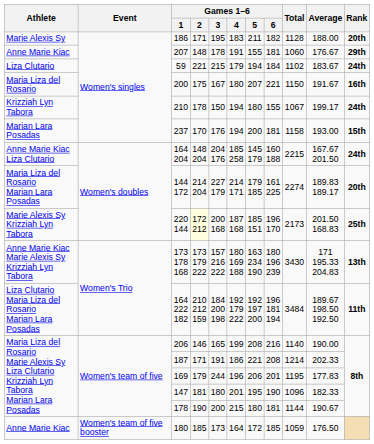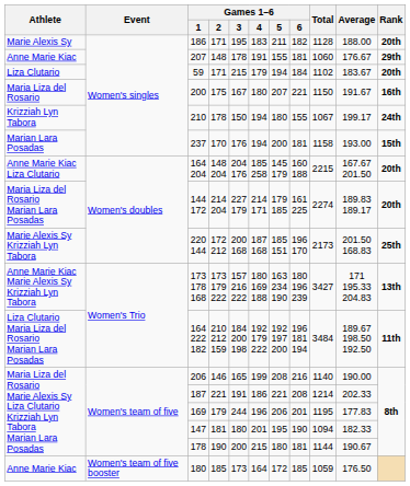 <table class="wikitable" border="1" style="font-size:90%">
 <tr>
 <th rowspan=2>Athlete</th>
 <th rowspan=2>Event</th>
 <th colspan=6>Games 1–6</th>
 <th rowspan=2>Total</th>
 <th rowspan=2>Average</th>
 <th rowspan=2>Rank</th>
 </tr>
 <tr>
 <th>1</th>
 <th>2</th>
 <th>3</th>
 <th>4</th>
 <th>5</th>
 <th>6</th>
 </tr>
 <tr>
 <td><a href='#'>Marie Alexis Sy</a></td>
 <td rowspan=6><a href='#'>Women's singles</a></td>
 <td align=center>186</td>
 <td align=center>171</td>
 <td align=center>195</td>
 <td align=center>183</td>
 <td align=center>211</td>
 <td align=center>182</td>
 <td align=center>1128</td>
 <td align=center>188.00</td>
 <td align=center><strong>20th</strong></td>
 </tr>
 <tr>
 <td><a href='#'>Anne Marie Kiac</a></td>
 <td align=center>207</td>
 <td align=center>148</td>
 <td align=center>178</td>
 <td align=center>191</td>
 <td align=center>155</td>
 <td align=center>181</td>
 <td align=center>1060</td>
 <td align=center>176.67</td>
 <td align=center><strong>29th</strong></td>
 </tr>
 <tr>
 <td><a href='#'>Liza Clutario</a></td>
 <td align=center>59</td>
-<td align=center>221</td>
+<td align=center>171</td>
 <td align=center>215</td>
 <td align=center>179</td>
 <td align=center>194</td>
 <td align=center>184</td>
 <td align=center>1102</td>
 <td align=center>183.67</td>
-<td align=center><strong>24th</strong></td>
+<td align=center><strong>20th</strong></td>
 </tr>
 <tr>
 <td><a href='#'>Maria Liza del Rosario</a></td>
 <td align=center>200</td>
 <td align=center>175</td>
 <td align=center>167</td>
 <td align=center>180</td>
 <td align=center>207</td>
 <td align=center>221</td>
 <td align=center>1150</td>
 <td align=center>191.67</td>
 <td align=center><strong>16th</strong></td>
 </tr>
 <tr>
 <td><a href='#'>Krizziah Lyn Tabora</a></td>
 <td align=center>210</td>
 <td align=center>178</td>
 <td align=center>150</td>
 <td align=center>194</td>
 <td align=center>180</td>
 <td align=center>155</td>
 <td align=center>1067</td>
 <td align=center>199.17</td>
 <td align=center><strong>24th</strong></td>
 </tr>
 <tr>
 <td><a href='#'>Marian Lara Posadas</a></td>
 <td align=center>237</td>
 <td align=center>170</td>
 <td align=center>176</td>
 <td align=center>194</td>
 <td align=center>200</td>
 <td align=center>181</td>
 <td align=center>1158</td>
 <td align=center>193.00</td>
 <td align=center><strong>15th</strong></td>
 </tr>
 <tr>
 <td><a href='#'>Anne Marie Kiac</a><br><a href='#'>Liza Clutario</a></td>
 <td rowspan=3><a href='#'>Women's doubles</a></td>
 <td align=center>164<br>204</td>
 <td align=center>148<br>204</td>
 <td align=center>204<br>176</td>
 <td align=center>185<br>258</td>
 <td align=center>145<br>179</td>
 <td align=center>160<br>188</td>
 <td align=center>2215</td>
 <td align=center>167.67<br>201.50</td>
-<td align=center><strong>24th</strong></td>
+<td align=center><strong>20th</strong></td>
 </tr>
 <tr>
 <td><a href='#'>Maria Liza del Rosario</a><br><a href='#'>Marian Lara Posadas</a></td>
 <td align=center>144 <br>172</td>
 <td align=center>214 <br>204</td>
 <td align=center>227<br>179</td>
 <td align=center>214<br>171</td>
 <td align=center>179<br>185</td>
 <td align=center>161<br>225</td>
 <td align=center>2274</td>
 <td align=center>189.83<br>189.17</td>
 <td align=center><strong>20th</strong></td>
 </tr>
 <tr>
 <td><a href='#'>Marie Alexis Sy</a><br><a href='#'>Krizziah Lyn Tabora</a></td>
 <td align=center>220<br>144</td>
-<td align=center style="background: lightyellow;">172<br>212</td>
+<td align=center>172<br>212</td>
 <td align=center>200<br>168</td>
 <td align=center>187<br>168</td>
 <td align=center>185<br>151</td>
 <td align=center>196<br>170</td>
 <td align=center>2173</td>
 <td align=center>201.50<br>168.83</td>
 <td align=center><strong>25th</strong></td>
 </tr>
 <tr>
 <td><a href='#'>Anne Marie Kiac</a><br><a href='#'>Marie Alexis Sy</a><br><a href='#'>Krizziah Lyn Tabora</a></td>
 <td rowspan=2><a href='#'>Women's Trio</a></td>
 <td align=center>173<br> 178<br>168</td>
 <td align=center>173<br> 179<br>222</td>
 <td align=center>157<br> 216 <br>222</td>
 <td align=center>180<br> 169 <br>188</td>
 <td align=center>163<br> 234 <br>190</td>
 <td align=center>180<br> 196 <br>239</td>
-<td align=center>3430</td>
+<td align=center>3427</td>
 <td align=center>171<br> 195.33 <br>204.83</td>
 <td align=center><strong>13th</strong></td>
 </tr>
 <tr>
 <td><a href='#'>Liza Clutario</a><br><a href='#'>Maria Liza del Rosario</a><br><a href='#'>Marian Lara Posadas</a></td>
 <td align=center>164<br> 222<br>182</td>
 <td align=center>210<br> 212<br>159</td>
 <td align=center>184<br> 200 <br>198</td>
 <td align=center>192<br> 179 <br>222</td>
 <td align=center>192<br> 197 <br>200</td>
 <td align=center>196<br> 181 <br>194</td>
 <td align=center>3484</td>
 <td align=center>189.67<br>198.50<br>192.50</td>
 <td align=center><strong>11th</strong></td>
 </tr>
 <tr>
 <td rowspan=5><a href='#'>Maria Liza del Rosario</a><br><a href='#'>Marie Alexis Sy</a><br><a href='#'>Liza Clutario</a><br><a href='#'>Krizziah Lyn Tabora</a><br><a href='#'>Marian Lara Posadas</a></td>
 <td rowspan=5><a href='#'>Women's team of five</a></td>
 <td align=center>206</td>
 <td align=center>146</td>
 <td align=center>165</td>
 <td align=center>199</td>
 <td align=center>208</td>
 <td align=center>216</td>
 <td align=center>1140</td>
 <td align=center>190.00</td>
 <td align=center rowspan=5><strong>8th</strong></td>
 </tr>
 <tr>
 <td align=center>187</td>
-<td align=center>171</td>
+<td align=center>221</td>
 <td align=center>191</td>
 <td align=center>186</td>
 <td align=center>221</td>
 <td align=center>208</td>
 <td align=center>1214</td>
 <td align=center>202.33</td>
 </tr>
 <tr>
 <td align=center>169</td>
 <td align=center>179</td>
 <td align=center>244</td>
 <td align=center>196</td>
 <td align=center>206</td>
 <td align=center>201</td>
 <td align=center>1195</td>
 <td align=center>177.83</td>
 </tr>
 <tr>
 <td align=center>147</td>
 <td align=center>181</td>
 <td align=center>180</td>
 <td align=center>201</td>
 <td align=center>195</td>
 <td align=center>190</td>
-<td align=center>1096</td>
+<td align=center>1094</td>
 <td align=center>182.33</td>
 </tr>
 <tr>
 <td align=center>178</td>
 <td align=center>190</td>
 <td align=center>200</td>
 <td align=center>215</td>
 <td align=center>180</td>
 <td align=center>181</td>
 <td align=center>1144</td>
 <td align=center>190.67</td>
 </tr>
 <tr>
 <td><a href='#'>Anne Marie Kiac</a></td>
 <td><a href='#'>Women's team of five booster</a></td>
 <td align=center>180</td>
 <td align=center>185</td>
 <td align=center>173</td>
 <td align=center>164</td>
 <td align=center>172</td>
 <td align=center>185</td>
 <td align=center>1059</td>
 <td align=center>176.50</td>
 <td align="center" bgcolor=wheat colspan=2></td>
 </tr>
 </table>
